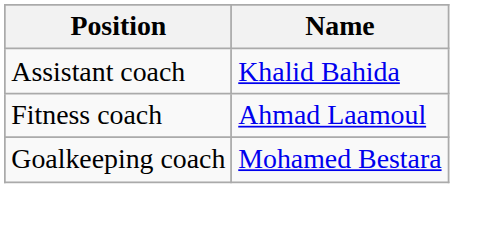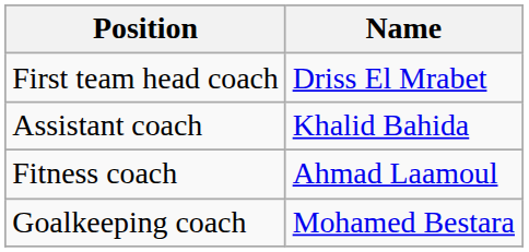 <table class="wikitable" style="text-align:center">
 <tr>
 <th>Position</th>
 <th>Name</th>
+</tr>
+<tr>
+<td style="text-align:left;">First team head coach</td>
+<td style="text-align:left;"> <a href='#'>Driss El Mrabet</a></td>
 </tr>
 <tr>
 <td style="text-align:left;">Assistant coach</td>
 <td style="text-align:left;"> <a href='#'>Khalid Bahida</a></td>
 </tr>
 <tr>
 <td style="text-align:left;">Fitness coach</td>
 <td style="text-align:left;"> <a href='#'>Ahmad Laamoul</a></td>
 </tr>
 <tr>
 <td style="text-align:left;">Goalkeeping coach</td>
 <td style="text-align:left;"> <a href='#'>Mohamed Bestara</a></td>
 </tr>
 </table>
